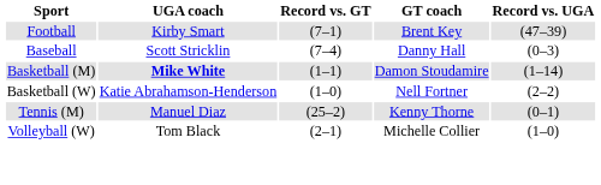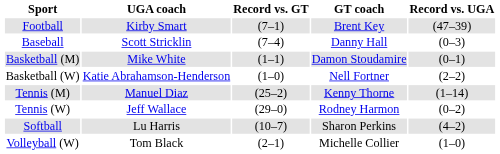 <table id="toc" style="float:right; margin-left: 1em; margin-bottom: 1em; text-align: center">
 <tr>
 <th>Sport</th>
 <th>UGA coach</th>
 <th>Record vs. GT</th>
 <th>GT coach</th>
 <th>Record vs. UGA</th>
 </tr>
 <tr style="background: #e3e3e3;">
 <td><a href='#'>Football</a></td>
 <td><a href='#'>Kirby Smart</a></td>
 <td>(7–1)</td>
 <td><a href='#'>Brent Key</a></td>
 <td>(47–39)</td>
 </tr>
 <tr>
 <td><a href='#'>Baseball</a></td>
 <td><a href='#'>Scott Stricklin</a></td>
 <td>(7–4)</td>
 <td><a href='#'>Danny Hall</a></td>
 <td>(0–3)</td>
 </tr>
 <tr style="background: #e3e3e3;">
 <td><a href='#'>Basketball</a> (M)</td>
-<td><strong><a href='#'>Mike White</a></strong></td>
+<td><a href='#'>Mike White</a></td>
 <td>(1–1)</td>
 <td><a href='#'>Damon Stoudamire</a></td>
-<td>(1–14)</td>
+<td>(0–1)</td>
 </tr>
 <tr>
 <td>Basketball (W)</td>
 <td><a href='#'>Katie Abrahamson-Henderson</a></td>
 <td>(1–0)</td>
 <td><a href='#'>Nell Fortner</a></td>
 <td>(2–2)</td>
 </tr>
 <tr style="background: #e3e3e3;">
 <td><a href='#'>Tennis</a> (M)</td>
 <td><a href='#'>Manuel Diaz</a></td>
 <td>(25–2)</td>
 <td><a href='#'>Kenny Thorne</a></td>
-<td>(0–1)</td>
+<td>(1–14)</td>
+</tr>
+<tr>
+<td><a href='#'>Tennis</a> (W)</td>
+<td><a href='#'>Jeff Wallace</a></td>
+<td>(29–0)</td>
+<td><a href='#'>Rodney Harmon</a></td>
+<td>(0–2)</td>
+</tr>
+<tr style="background: #e3e3e3;">
+<td><a href='#'>Softball</a></td>
+<td>Lu Harris</td>
+<td>(10–7)</td>
+<td>Sharon Perkins</td>
+<td>(4–2)</td>
 </tr>
 <tr>
 <td><a href='#'>Volleyball</a> (W)</td>
 <td>Tom Black</td>
 <td>(2–1)</td>
 <td>Michelle Collier</td>
 <td>(1–0)</td>
 </tr>
 </table>
